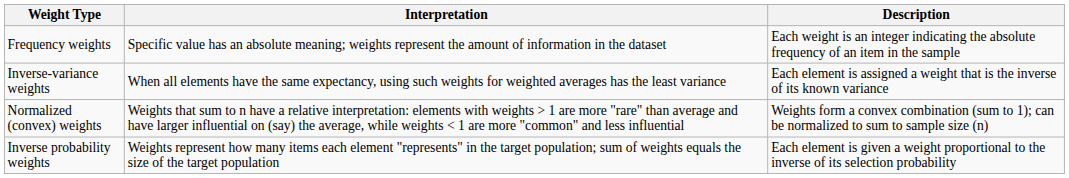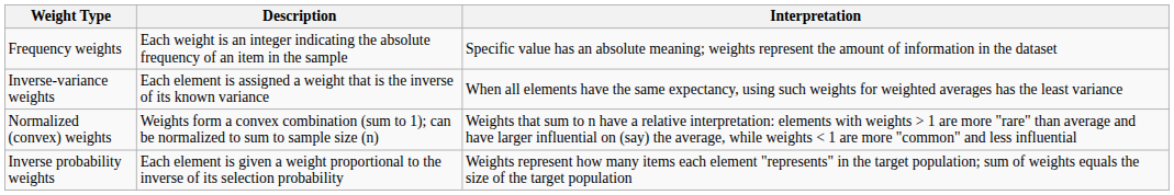 <table class="wikitable">
 <tr>
 <th>Weight Type</th>
+<th>Description</th>
 <th>Interpretation</th>
-<th>Description</th>
 </tr>
 <tr>
 <td>Frequency weights</td>
+<td>Each weight is an integer indicating the absolute frequency of an item in the sample</td>
 <td>Specific value has an absolute meaning; weights represent the amount of information in the dataset</td>
-<td>Each weight is an integer indicating the absolute frequency of an item in the sample</td>
 </tr>
 <tr>
 <td>Inverse-variance weights</td>
+<td>Each element is assigned a weight that is the inverse of its known variance</td>
 <td>When all elements have the same expectancy, using such weights for weighted averages has the least variance</td>
-<td>Each element is assigned a weight that is the inverse of its known variance</td>
 </tr>
 <tr>
 <td>Normalized (convex) weights</td>
+<td>Weights form a convex combination (sum to 1); can be normalized to sum to sample size (n)</td>
 <td>Weights that sum to n have a relative interpretation: elements with weights > 1 are more "rare" than average and have larger influential on (say) the average, while weights < 1 are more "common" and less influential</td>
-<td>Weights form a convex combination (sum to 1); can be normalized to sum to sample size (n)</td>
 </tr>
 <tr>
 <td>Inverse probability weights</td>
+<td>Each element is given a weight proportional to the inverse of its selection probability</td>
 <td>Weights represent how many items each element "represents" in the target population; sum of weights equals the size of the target population</td>
-<td>Each element is given a weight proportional to the inverse of its selection probability</td>
 </tr>
 </table>
